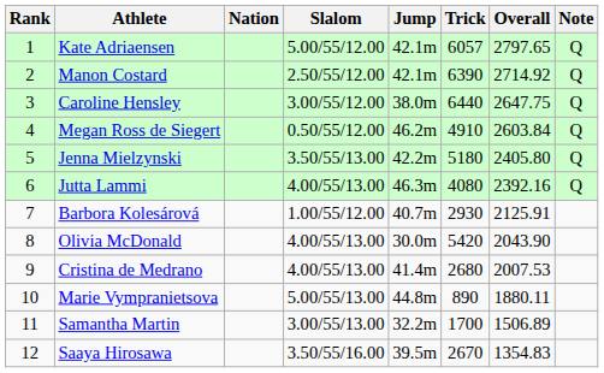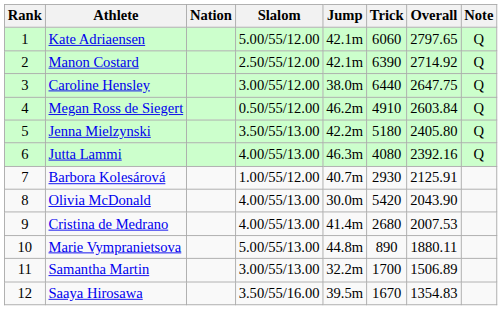 <table class="wikitable sortable" style="text-align:center">
 <tr>
 <th>Rank</th>
 <th>Athlete</th>
 <th>Nation</th>
 <th>Slalom</th>
 <th>Jump</th>
 <th>Trick</th>
 <th>Overall</th>
 <th>Note</th>
 </tr>
 <tr bgcolor=ccffcc>
 <td>1</td>
 <td align=left><a href='#'>Kate Adriaensen</a></td>
 <td align=left></td>
 <td>5.00/55/12.00</td>
 <td>42.1m</td>
-<td>6057</td>
+<td>6060</td>
 <td>2797.65</td>
 <td>Q</td>
 </tr>
 <tr bgcolor=ccffcc>
 <td>2</td>
 <td align=left><a href='#'>Manon Costard</a></td>
 <td align=left></td>
 <td>2.50/55/12.00</td>
 <td>42.1m</td>
 <td>6390</td>
 <td>2714.92</td>
 <td>Q</td>
 </tr>
 <tr bgcolor=ccffcc>
 <td>3</td>
 <td align=left><a href='#'>Caroline Hensley</a></td>
 <td align=left></td>
 <td>3.00/55/12.00</td>
 <td>38.0m</td>
 <td>6440</td>
 <td>2647.75</td>
 <td>Q</td>
 </tr>
 <tr bgcolor=ccffcc>
 <td>4</td>
 <td align=left><a href='#'>Megan Ross de Siegert</a></td>
 <td align=left></td>
 <td>0.50/55/12.00</td>
 <td>46.2m</td>
 <td>4910</td>
 <td>2603.84</td>
 <td>Q</td>
 </tr>
 <tr bgcolor=ccffcc>
 <td>5</td>
 <td align=left><a href='#'>Jenna Mielzynski</a></td>
 <td align=left></td>
 <td>3.50/55/13.00</td>
 <td>42.2m</td>
 <td>5180</td>
 <td>2405.80</td>
 <td>Q</td>
 </tr>
 <tr bgcolor=ccffcc>
 <td>6</td>
 <td align=left><a href='#'>Jutta Lammi</a></td>
 <td align=left></td>
 <td>4.00/55/13.00</td>
 <td>46.3m</td>
 <td>4080</td>
 <td>2392.16</td>
 <td>Q</td>
 </tr>
 <tr>
 <td>7</td>
 <td align=left><a href='#'>Barbora Kolesárová</a></td>
 <td align=left></td>
 <td>1.00/55/12.00</td>
 <td>40.7m</td>
 <td>2930</td>
 <td>2125.91</td>
 <td></td>
 </tr>
 <tr>
 <td>8</td>
 <td align=left><a href='#'>Olivia McDonald</a></td>
 <td align=left></td>
 <td>4.00/55/13.00</td>
 <td>30.0m</td>
 <td>5420</td>
 <td>2043.90</td>
 <td></td>
 </tr>
 <tr>
 <td>9</td>
 <td align=left><a href='#'>Cristina de Medrano</a></td>
 <td align=left></td>
 <td>4.00/55/13.00</td>
 <td>41.4m</td>
 <td>2680</td>
 <td>2007.53</td>
 <td></td>
 </tr>
 <tr>
 <td>10</td>
 <td align=left><a href='#'>Marie Vympranietsova</a></td>
 <td align=left></td>
 <td>5.00/55/13.00</td>
 <td>44.8m</td>
 <td>890</td>
 <td>1880.11</td>
 <td></td>
 </tr>
 <tr>
 <td>11</td>
 <td align=left><a href='#'>Samantha Martin</a></td>
 <td align=left></td>
 <td>3.00/55/13.00</td>
 <td>32.2m</td>
 <td>1700</td>
 <td>1506.89</td>
 <td></td>
 </tr>
 <tr>
 <td>12</td>
 <td align=left><a href='#'>Saaya Hirosawa</a></td>
 <td align=left></td>
 <td>3.50/55/16.00</td>
 <td>39.5m</td>
-<td>2670</td>
+<td>1670</td>
 <td>1354.83</td>
 <td></td>
 </tr>
 </table>
